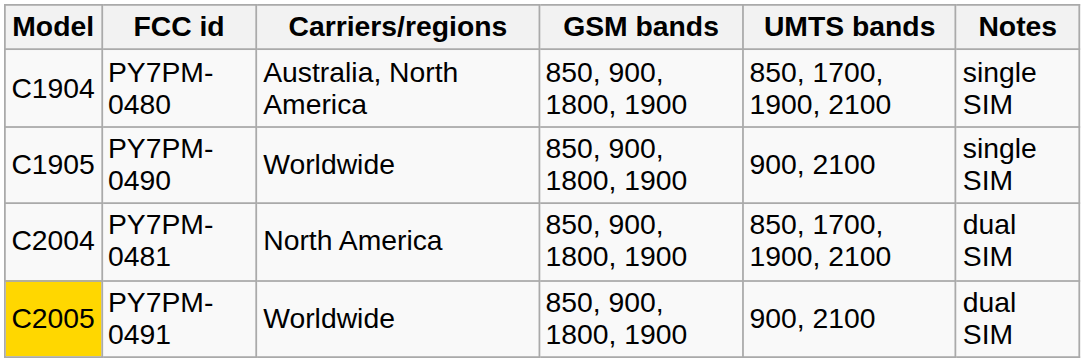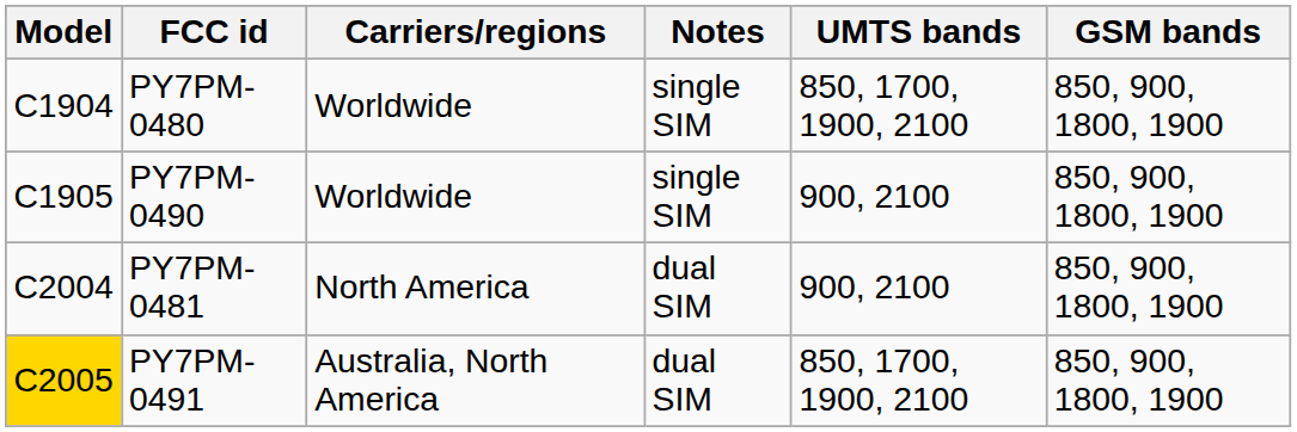 <table class="wikitable">
 <tr>
 <th>Model</th>
 <th>FCC id</th>
 <th>Carriers/regions</th>
+<th>Notes</th>
+<th>UMTS bands</th>
 <th>GSM bands</th>
-<th>UMTS bands</th>
-<th>Notes</th>
 </tr>
 <tr>
 <td>C1904</td>
 <td>PY7PM-0480</td>
-<td>Australia, North America</td>
+<td>Worldwide</td>
+<td>single SIM</td>
+<td>850, 1700, 1900, 2100</td>
 <td>850, 900, 1800, 1900</td>
-<td>850, 1700, 1900, 2100</td>
-<td>single SIM</td>
 </tr>
 <tr>
 <td>C1905</td>
 <td>PY7PM-0490</td>
 <td>Worldwide</td>
+<td>single SIM</td>
+<td>900, 2100</td>
 <td>850, 900, 1800, 1900</td>
-<td>900, 2100</td>
-<td>single SIM</td>
 </tr>
 <tr>
 <td>C2004</td>
 <td>PY7PM-0481</td>
 <td>North America</td>
+<td>dual SIM</td>
+<td>900, 2100</td>
 <td>850, 900, 1800, 1900</td>
-<td>850, 1700, 1900, 2100</td>
-<td>dual SIM</td>
 </tr>
 <tr>
 <td style="background: gold;">C2005</td>
 <td>PY7PM-0491</td>
-<td>Worldwide</td>
+<td>Australia, North America</td>
+<td>dual SIM</td>
+<td>850, 1700, 1900, 2100</td>
 <td>850, 900, 1800, 1900</td>
-<td>900, 2100</td>
-<td>dual SIM</td>
 </tr>
 </table>
